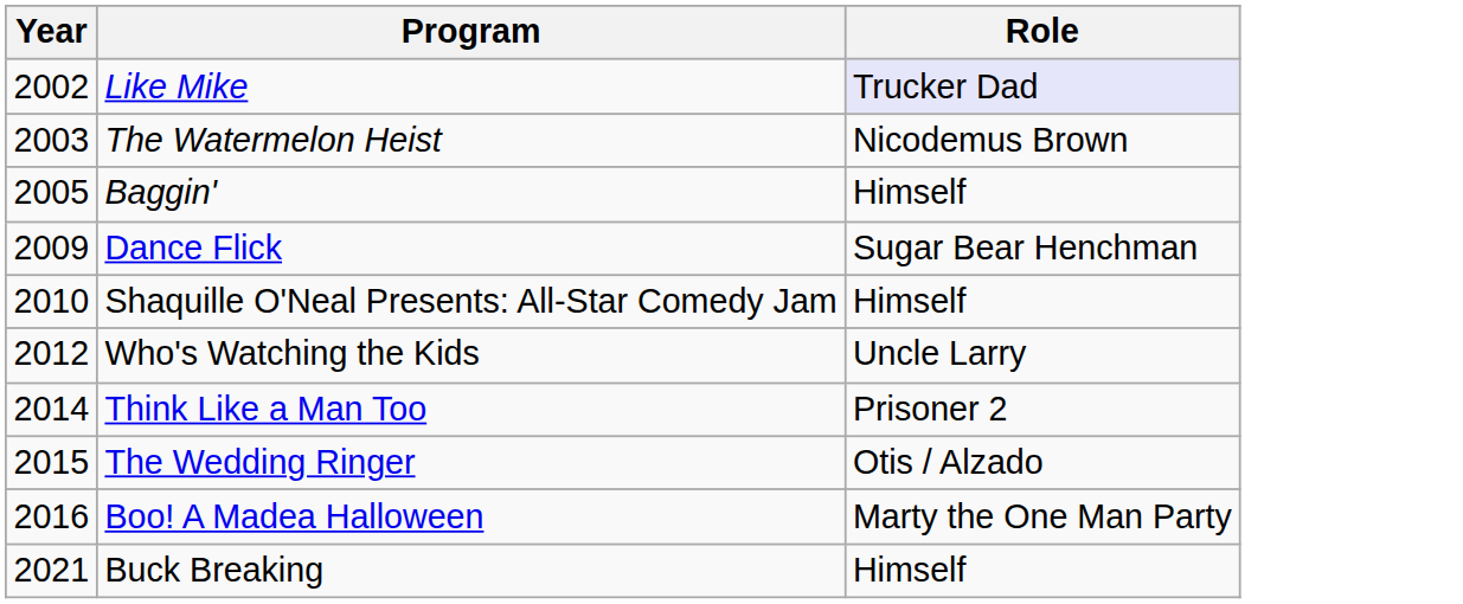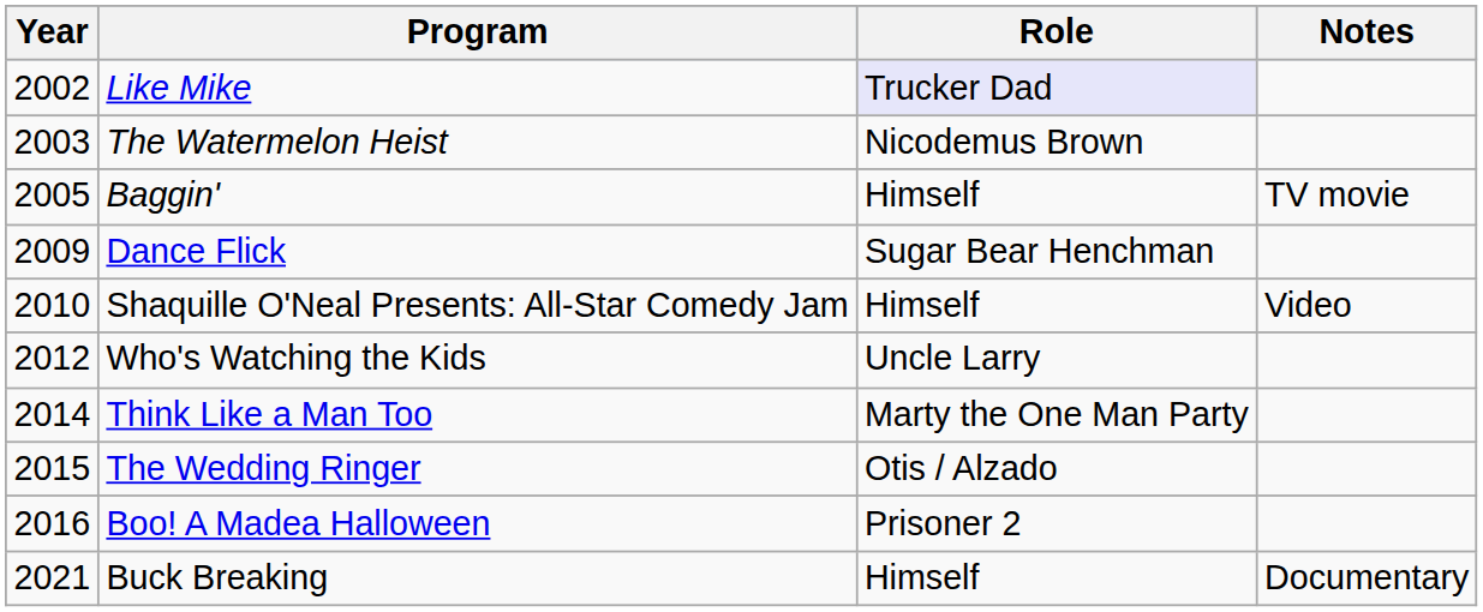 <table class="wikitable">
 <tr style="background:#b0c4de; text-align:center;">
 <th>Year</th>
 <th>Program</th>
 <th>Role</th>
+<th>Notes</th>
 </tr>
 <tr>
 <td>2002</td>
 <td><em><a href='#'>Like Mike</a></em></td>
 <td style="background: lavender;">Trucker Dad</td>
+<td></td>
 </tr>
 <tr>
 <td>2003</td>
 <td><em>The Watermelon Heist</em></td>
 <td>Nicodemus Brown</td>
+<td></td>
 </tr>
 <tr>
 <td>2005</td>
 <td><em>Baggin'</td>
 <td>Himself</td>
+<td>TV movie</td>
 </tr>
 <tr>
 <td>2009</td>
 <td></em><a href='#'>Dance Flick</a><em></td>
 <td>Sugar Bear Henchman</td>
+<td></td>
 </tr>
 <tr>
 <td>2010</td>
 <td></em>Shaquille O'Neal Presents: All-Star Comedy Jam<em></td>
 <td>Himself</td>
+<td>Video</td>
 </tr>
 <tr>
 <td>2012</td>
 <td></em>Who's Watching the Kids<em></td>
 <td>Uncle Larry</td>
+<td></td>
 </tr>
 <tr>
 <td>2014</td>
 <td></em><a href='#'>Think Like a Man Too</a><em></td>
-<td>Prisoner 2</td>
+<td>Marty the One Man Party</td>
+<td></td>
 </tr>
 <tr>
 <td>2015</td>
 <td></em><a href='#'>The Wedding Ringer</a><em></td>
 <td>Otis / Alzado</td>
+<td></td>
 </tr>
 <tr>
 <td>2016</td>
 <td></em><a href='#'>Boo! A Madea Halloween</a><em></td>
-<td>Marty the One Man Party</td>
+<td>Prisoner 2</td>
+<td></td>
 </tr>
 <tr>
 <td>2021</td>
 <td></em>Buck Breaking<em></td>
 <td>Himself</td>
+<td>Documentary</td>
 </tr>
 </table>
